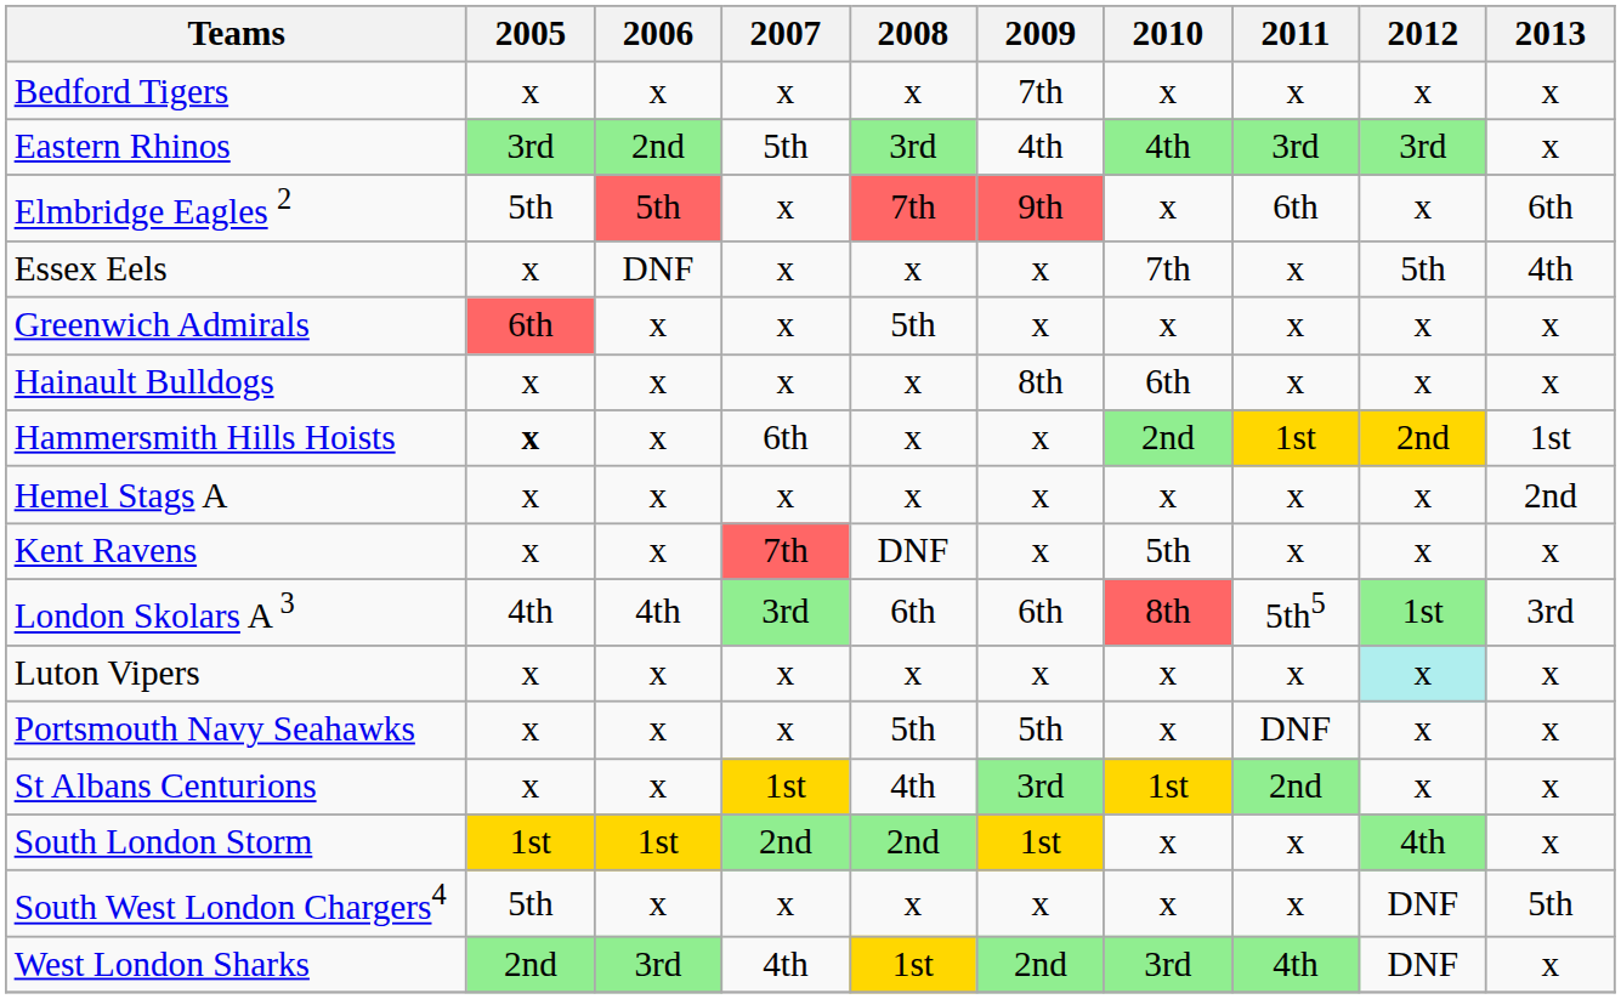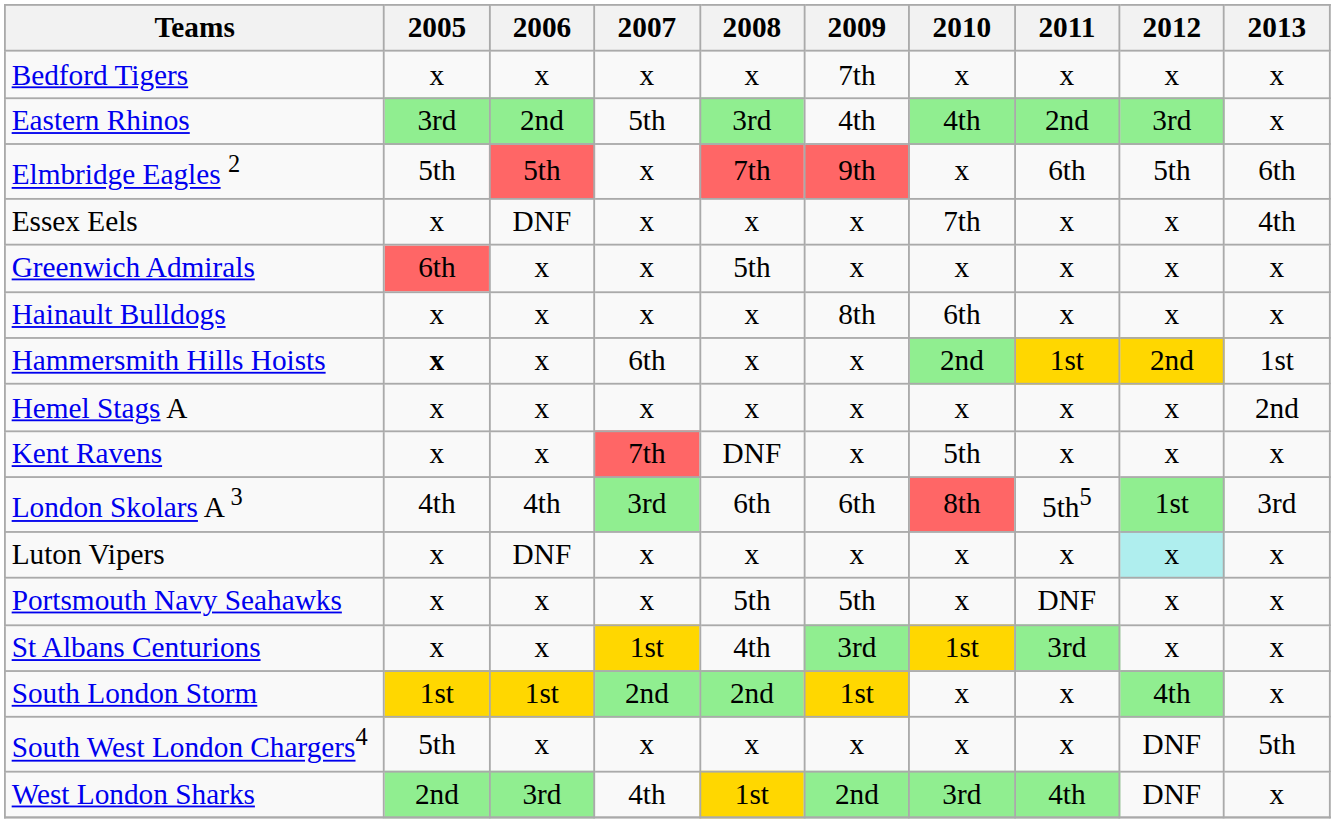 <table class="wikitable" style="text-align:center;">
 <tr>
 <th width=200>Teams</th>
 <th width=50>2005</th>
 <th width=50>2006</th>
 <th width=50>2007</th>
 <th width=50>2008</th>
 <th width=50>2009</th>
 <th width=50>2010</th>
 <th width=50>2011</th>
 <th width=50>2012</th>
 <th width=50>2013</th>
 </tr>
 <tr>
 <td style="text-align:left;"> <a href='#'>Bedford Tigers</a></td>
 <td>x</td>
 <td>x</td>
 <td>x</td>
 <td>x</td>
 <td>7th</td>
 <td>x</td>
 <td>x</td>
 <td>x</td>
 <td>x</td>
 </tr>
 <tr>
 <td style="text-align:left;"> <a href='#'>Eastern Rhinos</a></td>
 <td bgcolor=#90EE90>3rd</td>
 <td bgcolor=#90EE90>2nd</td>
 <td>5th</td>
 <td bgcolor=#90EE90>3rd</td>
 <td>4th</td>
 <td bgcolor=#90EE90>4th</td>
-<td bgcolor=#90EE90>3rd</td>
+<td bgcolor=#90EE90>2nd</td>
 <td bgcolor=#90EE90>3rd</td>
 <td>x</td>
 </tr>
 <tr>
 <td style="text-align:left;"> <a href='#'>Elmbridge Eagles</a>  <sup>2</sup></td>
 <td>5th</td>
 <td bgcolor=#FF6666>5th</td>
 <td>x</td>
 <td bgcolor=#FF6666>7th</td>
 <td bgcolor=#FF6666>9th</td>
 <td>x</td>
 <td>6th</td>
-<td>x</td>
+<td>5th</td>
 <td>6th</td>
 </tr>
 <tr>
 <td style="text-align:left;"> Essex Eels</td>
 <td>x</td>
 <td>DNF</td>
 <td>x</td>
 <td>x</td>
 <td>x</td>
 <td>7th</td>
 <td>x</td>
-<td>5th</td>
+<td>x</td>
 <td>4th</td>
 </tr>
 <tr>
 <td style="text-align:left;"> <a href='#'>Greenwich Admirals</a></td>
 <td bgcolor=#FF6666>6th</td>
 <td>x</td>
 <td>x</td>
 <td>5th</td>
 <td>x</td>
 <td>x</td>
 <td>x</td>
 <td>x</td>
 <td>x</td>
 </tr>
 <tr>
 <td style="text-align:left;"> <a href='#'>Hainault Bulldogs</a></td>
 <td>x</td>
 <td>x</td>
 <td>x</td>
 <td>x</td>
 <td>8th</td>
 <td>6th</td>
 <td>x</td>
 <td>x</td>
 <td>x</td>
 </tr>
 <tr>
 <td style="text-align:left;"><a href='#'>Hammersmith Hills Hoists</a></td>
 <td><strong>x</strong></td>
 <td>x</td>
 <td>6th</td>
 <td>x</td>
 <td>x</td>
 <td bgcolor=#90EE90>2nd</td>
 <td bgcolor=gold>1st</td>
 <td bgcolor=gold>2nd</td>
 <td>1st</td>
 </tr>
 <tr>
 <td style="text-align:left;"><a href='#'>Hemel Stags</a> A</td>
 <td>x</td>
 <td>x</td>
 <td>x</td>
 <td>x</td>
 <td>x</td>
 <td>x</td>
 <td>x</td>
 <td>x</td>
 <td>2nd</td>
 </tr>
 <tr>
 <td style="text-align:left;"> <a href='#'>Kent Ravens</a></td>
 <td>x</td>
 <td>x</td>
 <td bgcolor=#FF6666>7th</td>
 <td>DNF</td>
 <td>x</td>
 <td>5th</td>
 <td>x</td>
 <td>x</td>
 <td>x</td>
 </tr>
 <tr>
 <td style="text-align:left;"> <a href='#'>London Skolars</a> A <sup>3</sup></td>
 <td>4th</td>
 <td>4th</td>
 <td bgcolor=#90EE90>3rd</td>
 <td>6th</td>
 <td>6th</td>
 <td bgcolor=#FF6666>8th</td>
 <td>5th<sup>5</sup></td>
 <td bgcolor=#90EE90>1st</td>
 <td>3rd</td>
 </tr>
 <tr>
 <td style="text-align:left;"> Luton Vipers</td>
 <td>x</td>
-<td>x</td>
+<td>DNF</td>
 <td>x</td>
 <td>x</td>
 <td>x</td>
 <td>x</td>
 <td>x</td>
 <td style="background: paleturquoise;">x</td>
 <td>x</td>
 </tr>
 <tr>
 <td style="text-align:left;"> <a href='#'>Portsmouth Navy Seahawks</a></td>
 <td>x</td>
 <td>x</td>
 <td>x</td>
 <td>5th</td>
 <td>5th</td>
 <td>x</td>
 <td>DNF</td>
 <td>x</td>
 <td>x</td>
 </tr>
 <tr>
 <td style="text-align:left;"> <a href='#'>St Albans Centurions</a></td>
 <td>x</td>
 <td>x</td>
 <td bgcolor=gold>1st</td>
 <td bgcolor=>4th</td>
 <td bgcolor=#90EE90>3rd</td>
 <td bgcolor=gold>1st</td>
-<td bgcolor=#90EE90>2nd</td>
+<td bgcolor=#90EE90>3rd</td>
 <td>x</td>
 <td>x</td>
 </tr>
 <tr>
 <td style="text-align:left;"> <a href='#'>South London Storm</a></td>
 <td bgcolor=gold>1st</td>
 <td bgcolor=gold>1st</td>
 <td bgcolor=#90EE90>2nd</td>
 <td bgcolor=#90EE90>2nd</td>
 <td bgcolor=gold>1st</td>
 <td>x</td>
 <td>x</td>
 <td bgcolor=#90EE90>4th</td>
 <td>x</td>
 </tr>
 <tr>
 <td style="text-align:left;"> <a href='#'>South West London Chargers</a><sup>4</sup></td>
 <td>5th</td>
 <td>x</td>
 <td>x</td>
 <td>x</td>
 <td>x</td>
 <td>x</td>
 <td>x</td>
 <td>DNF</td>
 <td>5th</td>
 </tr>
 <tr>
 <td style="text-align:left;"> <a href='#'>West London Sharks</a></td>
 <td bgcolor=#90EE90>2nd</td>
 <td bgcolor=#90ee90>3rd</td>
 <td>4th</td>
 <td bgcolor=gold>1st</td>
 <td bgcolor=#90EE90>2nd</td>
 <td bgcolor=#90EE90>3rd</td>
 <td bgcolor=#90EE90>4th</td>
 <td>DNF</td>
 <td>x</td>
 </tr>
 <tr>
 </tr>
 </table>
